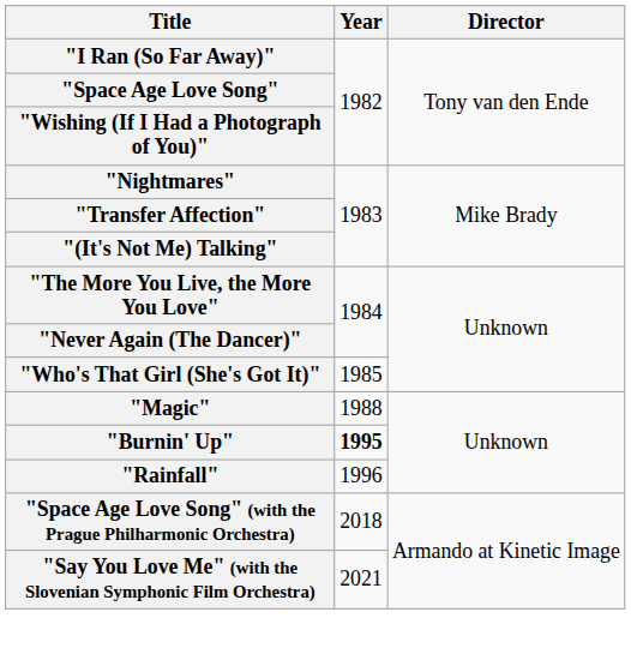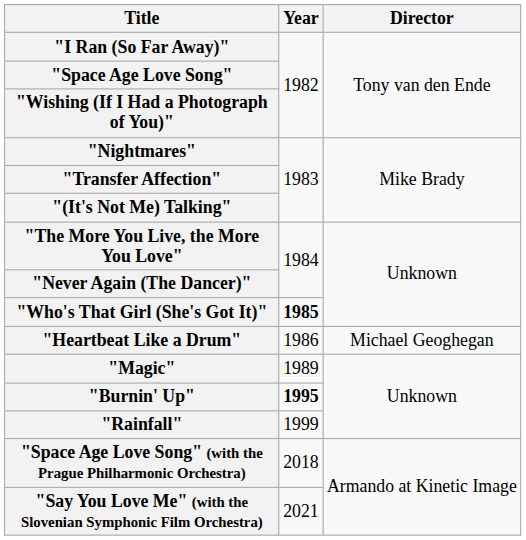 <table class="wikitable plainrowheaders" style="text-align:center;">
 <tr>
 <th scope="col" style="width:15em;">Title</th>
 <th scope="col">Year</th>
 <th scope="col">Director</th>
 </tr>
 <tr>
 <th scope="row">"I Ran (So Far Away)"</th>
 <td rowspan="3">1982</td>
 <td rowspan="3">Tony van den Ende</td>
 </tr>
 <tr>
 <th scope="row">"Space Age Love Song"</th>
 </tr>
 <tr>
 <th scope="row">"Wishing (If I Had a Photograph of You)"</th>
 </tr>
 <tr>
 <th scope="row">"Nightmares"</th>
 <td rowspan="3">1983</td>
 <td rowspan="3">Mike Brady</td>
 </tr>
 <tr>
 <th scope="row">"Transfer Affection"</th>
 </tr>
 <tr>
 <th scope="row">"(It's Not Me) Talking"</th>
 </tr>
 <tr>
 <th scope="row">"The More You Live, the More You Love"</th>
 <td rowspan="2">1984</td>
 <td rowspan="3">Unknown</td>
 </tr>
 <tr>
 <th scope="row">"Never Again (The Dancer)"</th>
 </tr>
 <tr>
 <th scope="row">"Who's That Girl (She's Got It)"</th>
-<td>1985</td>
+<td><strong>1985</strong></td>
+</tr>
+<tr>
+<th scope="row">"Heartbeat Like a Drum"</th>
+<td>1986</td>
+<td>Michael Geoghegan</td>
 </tr>
 <tr>
 <th scope="row">"Magic"</th>
-<td>1988</td>
+<td>1989</td>
 <td rowspan="3">Unknown</td>
 </tr>
 <tr>
 <th scope="row">"Burnin' Up"</th>
 <td><strong>1995</strong></td>
 </tr>
 <tr>
 <th scope="row">"Rainfall"</th>
-<td>1996</td>
+<td>1999</td>
 </tr>
 <tr>
 <th scope="row">"Space Age Love Song" <small>(with the Prague Philharmonic Orchestra)</small></th>
 <td>2018</td>
 <td rowspan="2">Armando at Kinetic Image</td>
 </tr>
 <tr>
 <th scope="row">"Say You Love Me" <small>(with the Slovenian Symphonic Film Orchestra)</small></th>
 <td>2021</td>
 </tr>
 </table>
